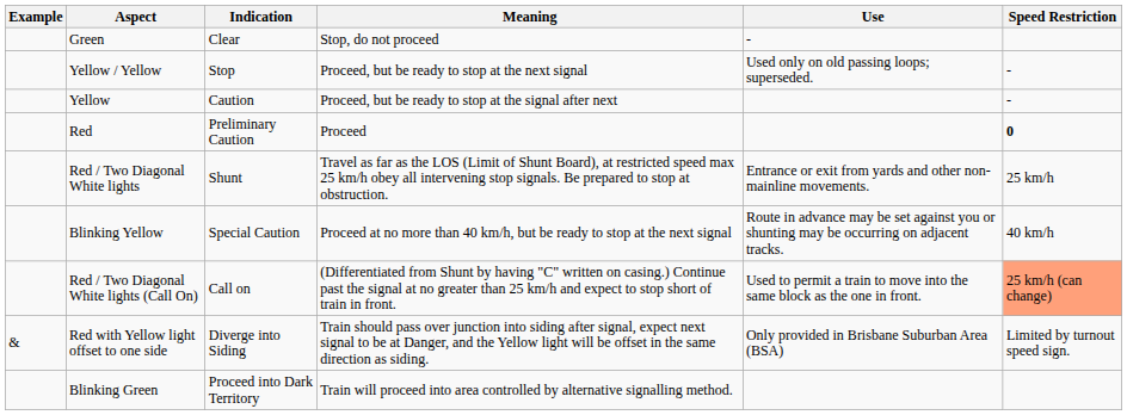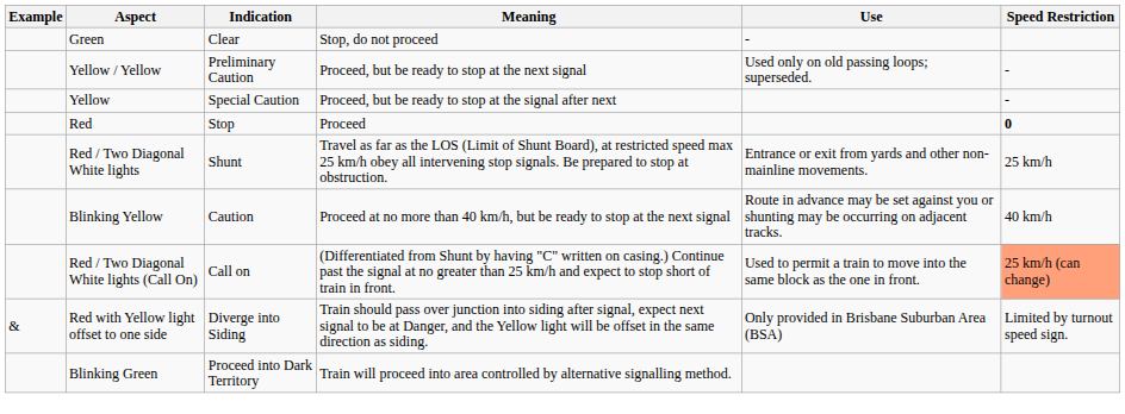 <table class="wikitable">
 <tr>
 <th>Example</th>
 <th>Aspect</th>
 <th>Indication</th>
 <th>Meaning</th>
 <th>Use</th>
 <th>Speed Restriction</th>
 </tr>
 <tr>
 <td></td>
 <td>Green</td>
 <td>Clear</td>
 <td>Stop, do not proceed</td>
 <td>-</td>
 </tr>
 <tr>
 <td></td>
 <td>Yellow / Yellow</td>
-<td>Stop</td>
+<td>Preliminary Caution</td>
 <td>Proceed, but be ready to stop at the next signal</td>
 <td>Used only on old passing loops; superseded.</td>
 <td>-</td>
 </tr>
 <tr>
 <td></td>
 <td>Yellow</td>
-<td>Caution</td>
+<td>Special Caution</td>
 <td>Proceed, but be ready to stop at the signal after next</td>
 <td></td>
 <td>-</td>
 </tr>
 <tr>
 <td></td>
 <td>Red</td>
-<td>Preliminary Caution</td>
+<td>Stop</td>
 <td>Proceed</td>
 <td></td>
 <td><strong>0</strong></td>
 </tr>
 <tr>
 <td></td>
 <td>Red / Two Diagonal White lights</td>
 <td>Shunt</td>
 <td>Travel as far as the LOS (Limit of Shunt Board), at  restricted speed max 25 km/h obey all intervening stop signals. Be prepared to stop at obstruction.</td>
 <td>Entrance or exit from yards and other non-mainline movements.</td>
 <td>25 km/h</td>
 </tr>
 <tr>
 <td></td>
 <td>Blinking Yellow</td>
-<td>Special Caution</td>
+<td>Caution</td>
 <td>Proceed at no more than 40 km/h, but be ready to stop at the next signal</td>
 <td>Route in advance may be set against you or shunting may be occurring on adjacent tracks.</td>
 <td>40 km/h</td>
 </tr>
 <tr>
 <td></td>
 <td>Red / Two Diagonal White lights (Call On)</td>
 <td>Call on</td>
 <td>(Differentiated from Shunt by having "C" written on casing.) Continue past the signal at no greater than 25 km/h and expect to stop short of train in front.</td>
 <td>Used to permit a train to move into the same block as the one in front.</td>
 <td style="background: lightsalmon;">25 km/h (can change)</td>
 </tr>
 <tr>
 <td> & </td>
 <td>Red with Yellow light offset to one side</td>
 <td>Diverge into Siding</td>
 <td>Train should pass over junction into siding after signal, expect next signal to be at Danger, and the Yellow light will be offset in the same direction as siding.</td>
 <td>Only provided in Brisbane Suburban Area (BSA)</td>
 <td>Limited by turnout speed sign.</td>
 </tr>
 <tr>
 <td></td>
 <td>Blinking Green</td>
 <td>Proceed into Dark Territory</td>
 <td>Train will proceed into area controlled by alternative signalling method.</td>
 <td></td>
 <td></td>
 </tr>
 </table>
